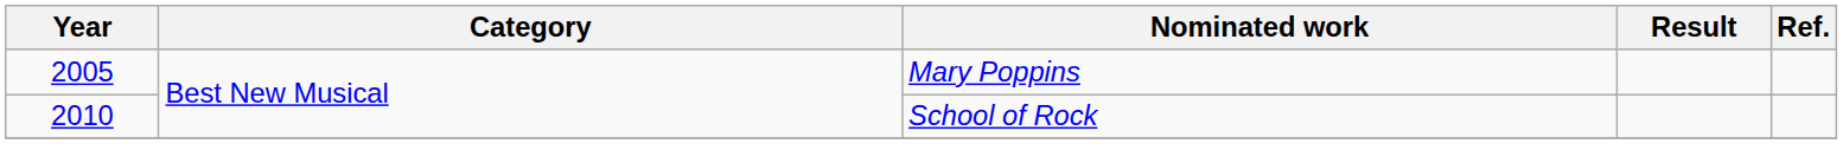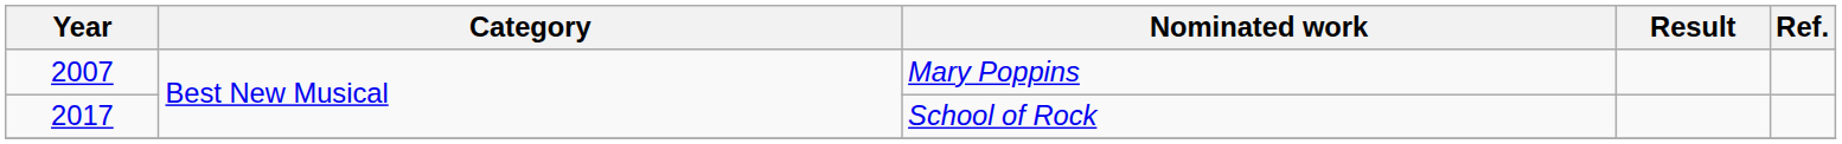 <table class=wikitable>
 <tr>
 <th scope="col" style="width:5em;">Year</th>
 <th scope="col" style="width:26em;">Category</th>
 <th scope="col" style="width:25em;">Nominated work</th>
 <th scope="col" style="width:5em;">Result</th>
 <th>Ref.</th>
 </tr>
 <tr>
-<td style="text-align:center;"><a href='#'>2005</a></td>
+<td style="text-align:center;"><a href='#'>2007</a></td>
 <td rowspan=2><a href='#'>Best New Musical</a></td>
 <td><em><a href='#'>Mary Poppins</a></em></td>
 <td></td>
 <td></td>
 </tr>
 <tr>
-<td style="text-align:center;"><a href='#'>2010</a></td>
+<td style="text-align:center;"><a href='#'>2017</a></td>
 <td><em><a href='#'>School of Rock</a></em></td>
 <td></td>
 <td></td>
 </tr>
 <tr>
 </tr>
 </table>
